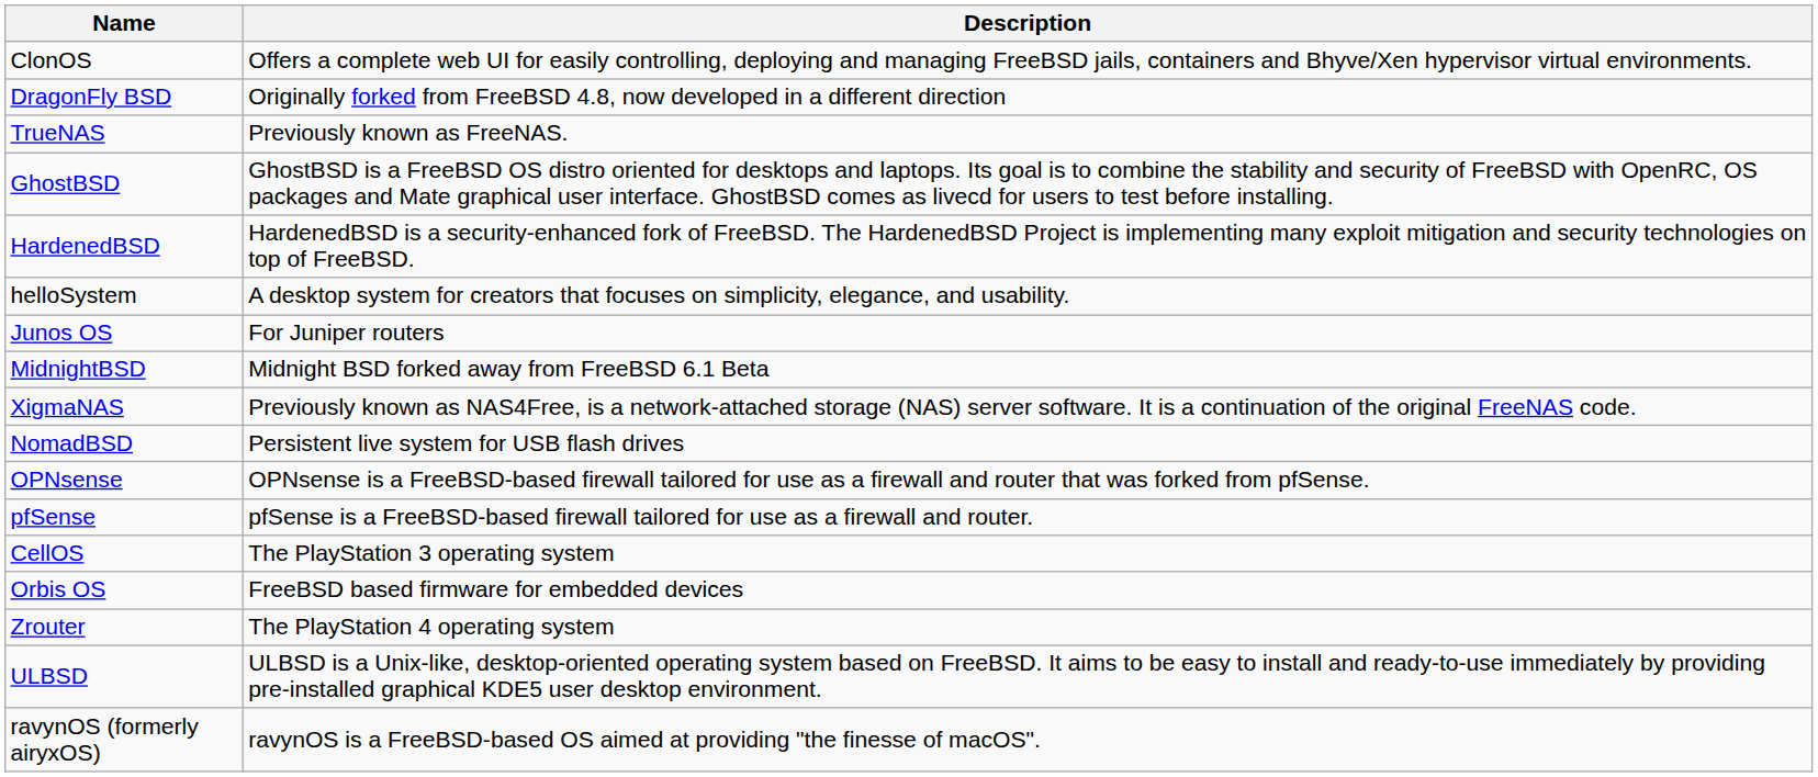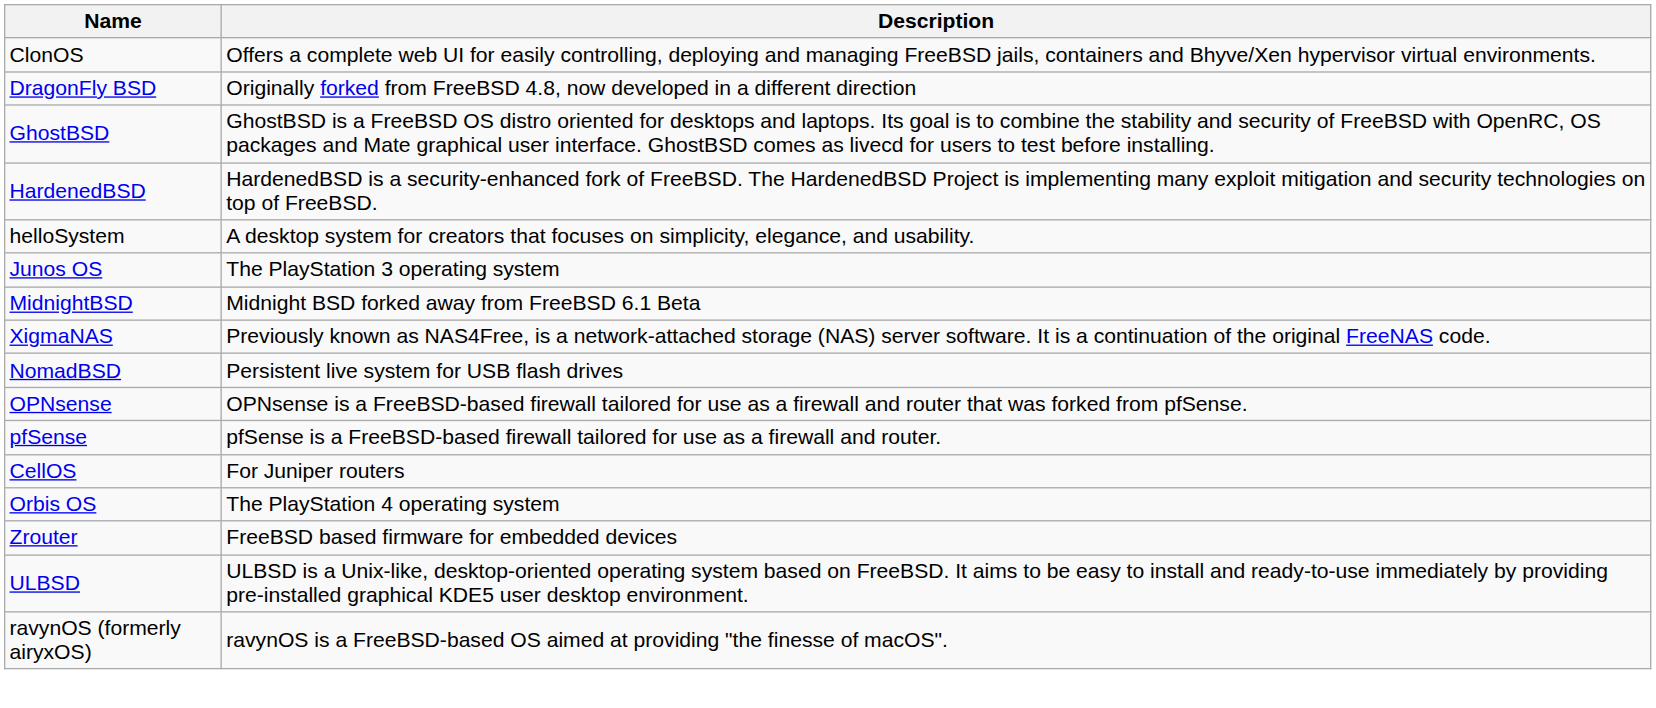 <table class="wikitable sortable">
 <tr>
 <th>Name</th>
 <th>Description</th>
 </tr>
 <tr>
 <td>ClonOS</td>
 <td>Offers a complete web UI for easily controlling, deploying and managing FreeBSD jails, containers and Bhyve/Xen hypervisor virtual environments.</td>
 </tr>
 <tr>
 <td><a href='#'>DragonFly BSD</a></td>
 <td>Originally <a href='#'>forked</a> from FreeBSD 4.8, now developed in a different direction</td>
-</tr>
-<tr>
-<td><a href='#'>TrueNAS</a></td>
-<td>Previously known as FreeNAS.</td>
 </tr>
 <tr>
 <td><a href='#'>GhostBSD</a></td>
 <td>GhostBSD is a FreeBSD OS distro oriented for desktops and laptops. Its goal is to combine the stability and security of FreeBSD with OpenRC, OS packages and Mate graphical user interface. GhostBSD comes as livecd for users to test before installing.</td>
 </tr>
 <tr>
 <td><a href='#'>HardenedBSD</a></td>
 <td>HardenedBSD is a security-enhanced fork of FreeBSD. The HardenedBSD Project is implementing many exploit mitigation and security technologies on top of FreeBSD.</td>
 </tr>
 <tr>
 <td>helloSystem</td>
 <td>A desktop system for creators that focuses on simplicity, elegance, and usability.</td>
 </tr>
 <tr>
 <td><a href='#'>Junos OS</a></td>
-<td>For Juniper routers</td>
+<td>The PlayStation 3 operating system</td>
 </tr>
 <tr>
 <td><a href='#'>MidnightBSD</a></td>
 <td>Midnight BSD forked away from FreeBSD 6.1 Beta</td>
 </tr>
 <tr>
 <td><a href='#'>XigmaNAS</a></td>
 <td>Previously known as NAS4Free, is a network-attached storage (NAS) server software. It is a continuation of the original <a href='#'>FreeNAS</a> code.</td>
 </tr>
 <tr>
 <td><a href='#'>NomadBSD</a></td>
 <td>Persistent live system for USB flash drives</td>
 </tr>
 <tr>
 <td><a href='#'>OPNsense</a></td>
 <td>OPNsense is a FreeBSD-based firewall tailored for use as a firewall and router that was forked from pfSense.</td>
 </tr>
 <tr>
 <td><a href='#'>pfSense</a></td>
 <td>pfSense is a FreeBSD-based firewall tailored for use as a firewall and router.</td>
 </tr>
 <tr>
 <td><a href='#'>CellOS</a></td>
-<td>The PlayStation 3 operating system</td>
+<td>For Juniper routers</td>
 </tr>
 <tr>
 <td><a href='#'>Orbis OS</a></td>
-<td>FreeBSD based firmware for embedded devices</td>
+<td>The PlayStation 4 operating system</td>
 </tr>
 <tr>
 <td><a href='#'>Zrouter</a></td>
-<td>The PlayStation 4 operating system</td>
+<td>FreeBSD based firmware for embedded devices</td>
 </tr>
 <tr>
 <td><a href='#'>ULBSD</a></td>
 <td>ULBSD is a Unix-like, desktop-oriented operating system based on FreeBSD. It aims to be easy to install and ready-to-use immediately by providing pre-installed graphical KDE5 user desktop environment.</td>
 </tr>
 <tr>
 <td>ravynOS (formerly airyxOS)</td>
 <td>ravynOS is a FreeBSD-based OS aimed at providing "the finesse of macOS".</td>
 </tr>
 </table>
